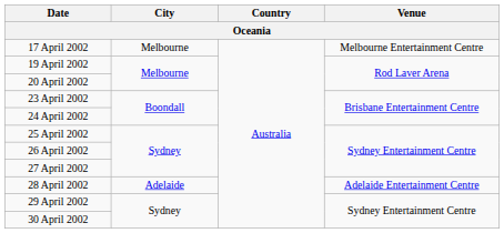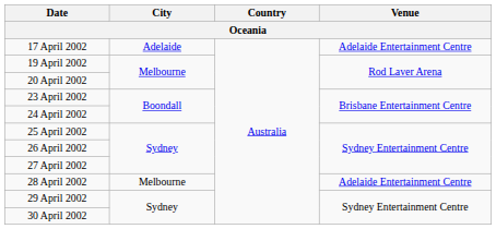 <table class="wikitable" style="text-align:center;">
 <tr>
 <th width="150">Date</th>
 <th width="150">City</th>
 <th width="150">Country</th>
 <th width="250">Venue</th>
 </tr>
 <tr>
 <th colspan="4">Oceania</th>
 </tr>
 <tr>
 <td>17 April 2002</td>
-<td>Melbourne</td>
+<td><a href='#'>Adelaide</a></td>
 <td rowspan="11"><a href='#'>Australia</a></td>
-<td>Melbourne Entertainment Centre</td>
+<td><a href='#'>Adelaide Entertainment Centre</a></td>
 </tr>
 <tr>
 <td>19 April 2002</td>
 <td rowspan="2"><a href='#'>Melbourne</a></td>
 <td rowspan="2"><a href='#'>Rod Laver Arena</a></td>
 </tr>
 <tr>
 <td>20 April 2002</td>
 </tr>
 <tr>
 <td>23 April 2002</td>
 <td rowspan="2"><a href='#'>Boondall</a></td>
 <td rowspan="2"><a href='#'>Brisbane Entertainment Centre</a></td>
 </tr>
 <tr>
 <td>24 April 2002</td>
 </tr>
 <tr>
 <td>25 April 2002</td>
 <td rowspan="3"><a href='#'>Sydney</a></td>
 <td rowspan="3"><a href='#'>Sydney Entertainment Centre</a></td>
 </tr>
 <tr>
 <td>26 April 2002</td>
 </tr>
 <tr>
 <td>27 April 2002</td>
 </tr>
 <tr>
 <td>28 April 2002</td>
-<td><a href='#'>Adelaide</a></td>
+<td>Melbourne</td>
 <td><a href='#'>Adelaide Entertainment Centre</a></td>
 </tr>
 <tr>
 <td>29 April 2002</td>
 <td rowspan="2">Sydney</td>
 <td rowspan="2">Sydney Entertainment Centre</td>
 </tr>
 <tr>
 <td>30 April 2002</td>
 </tr>
 </table>
